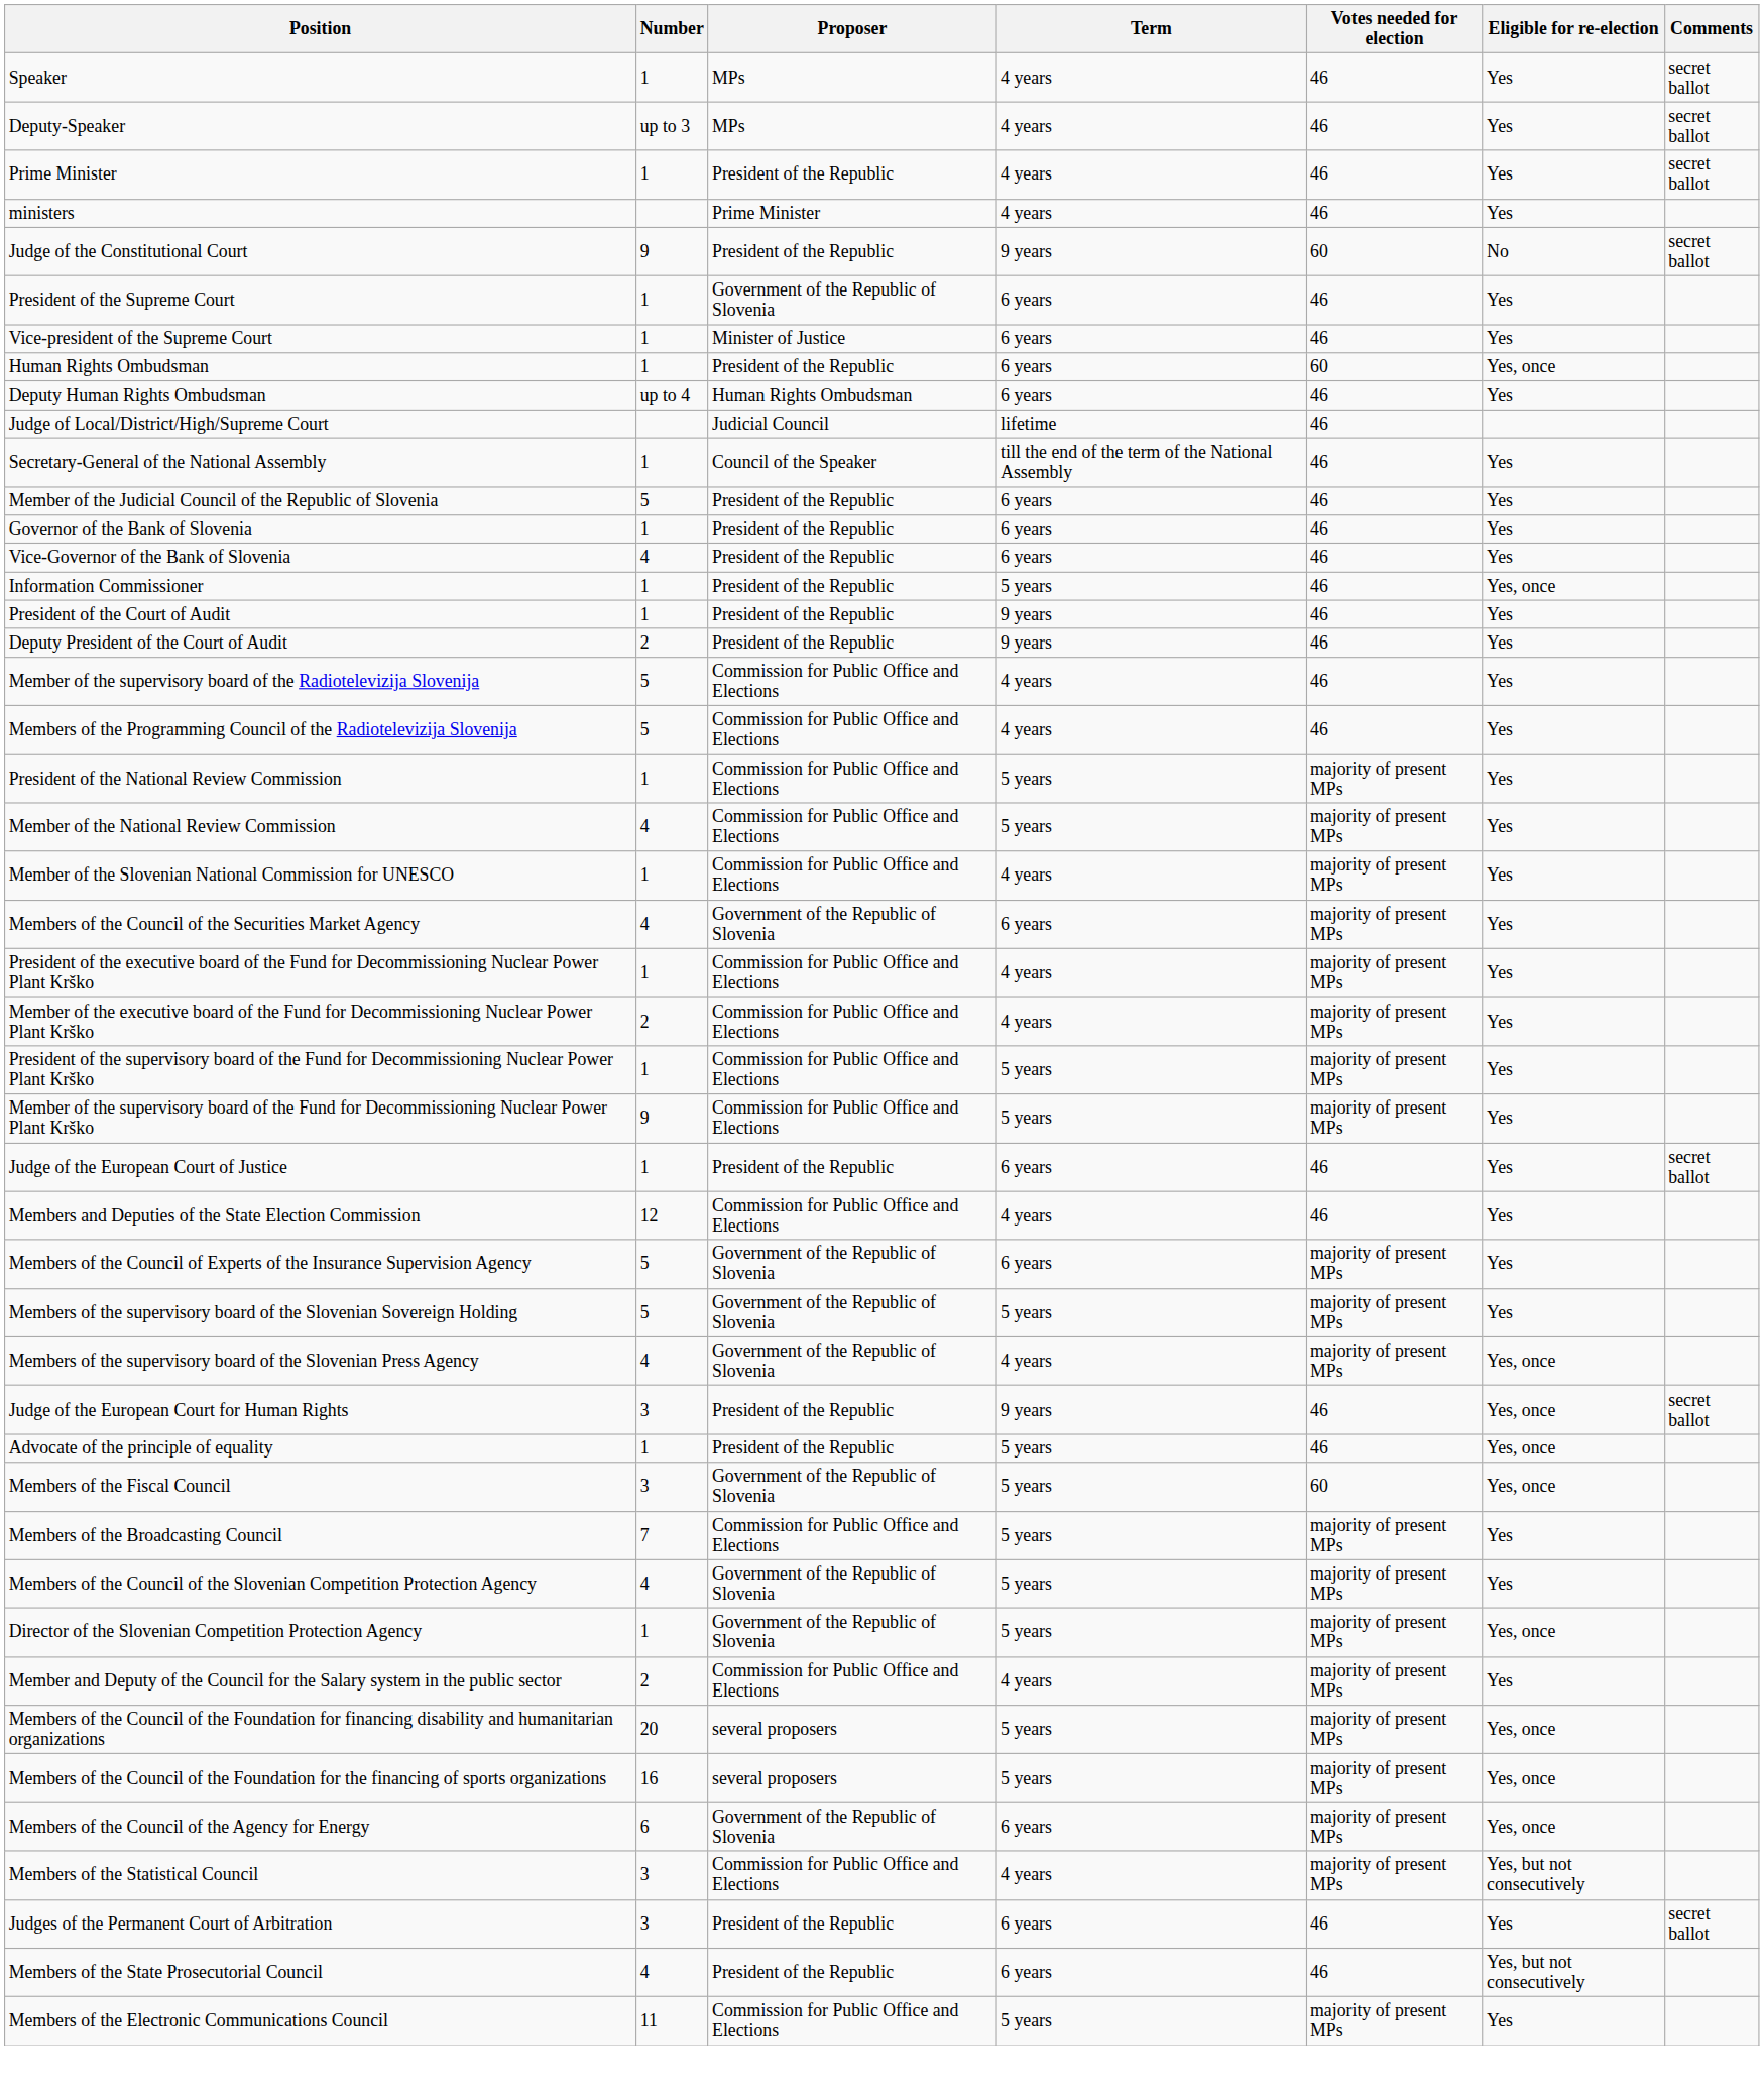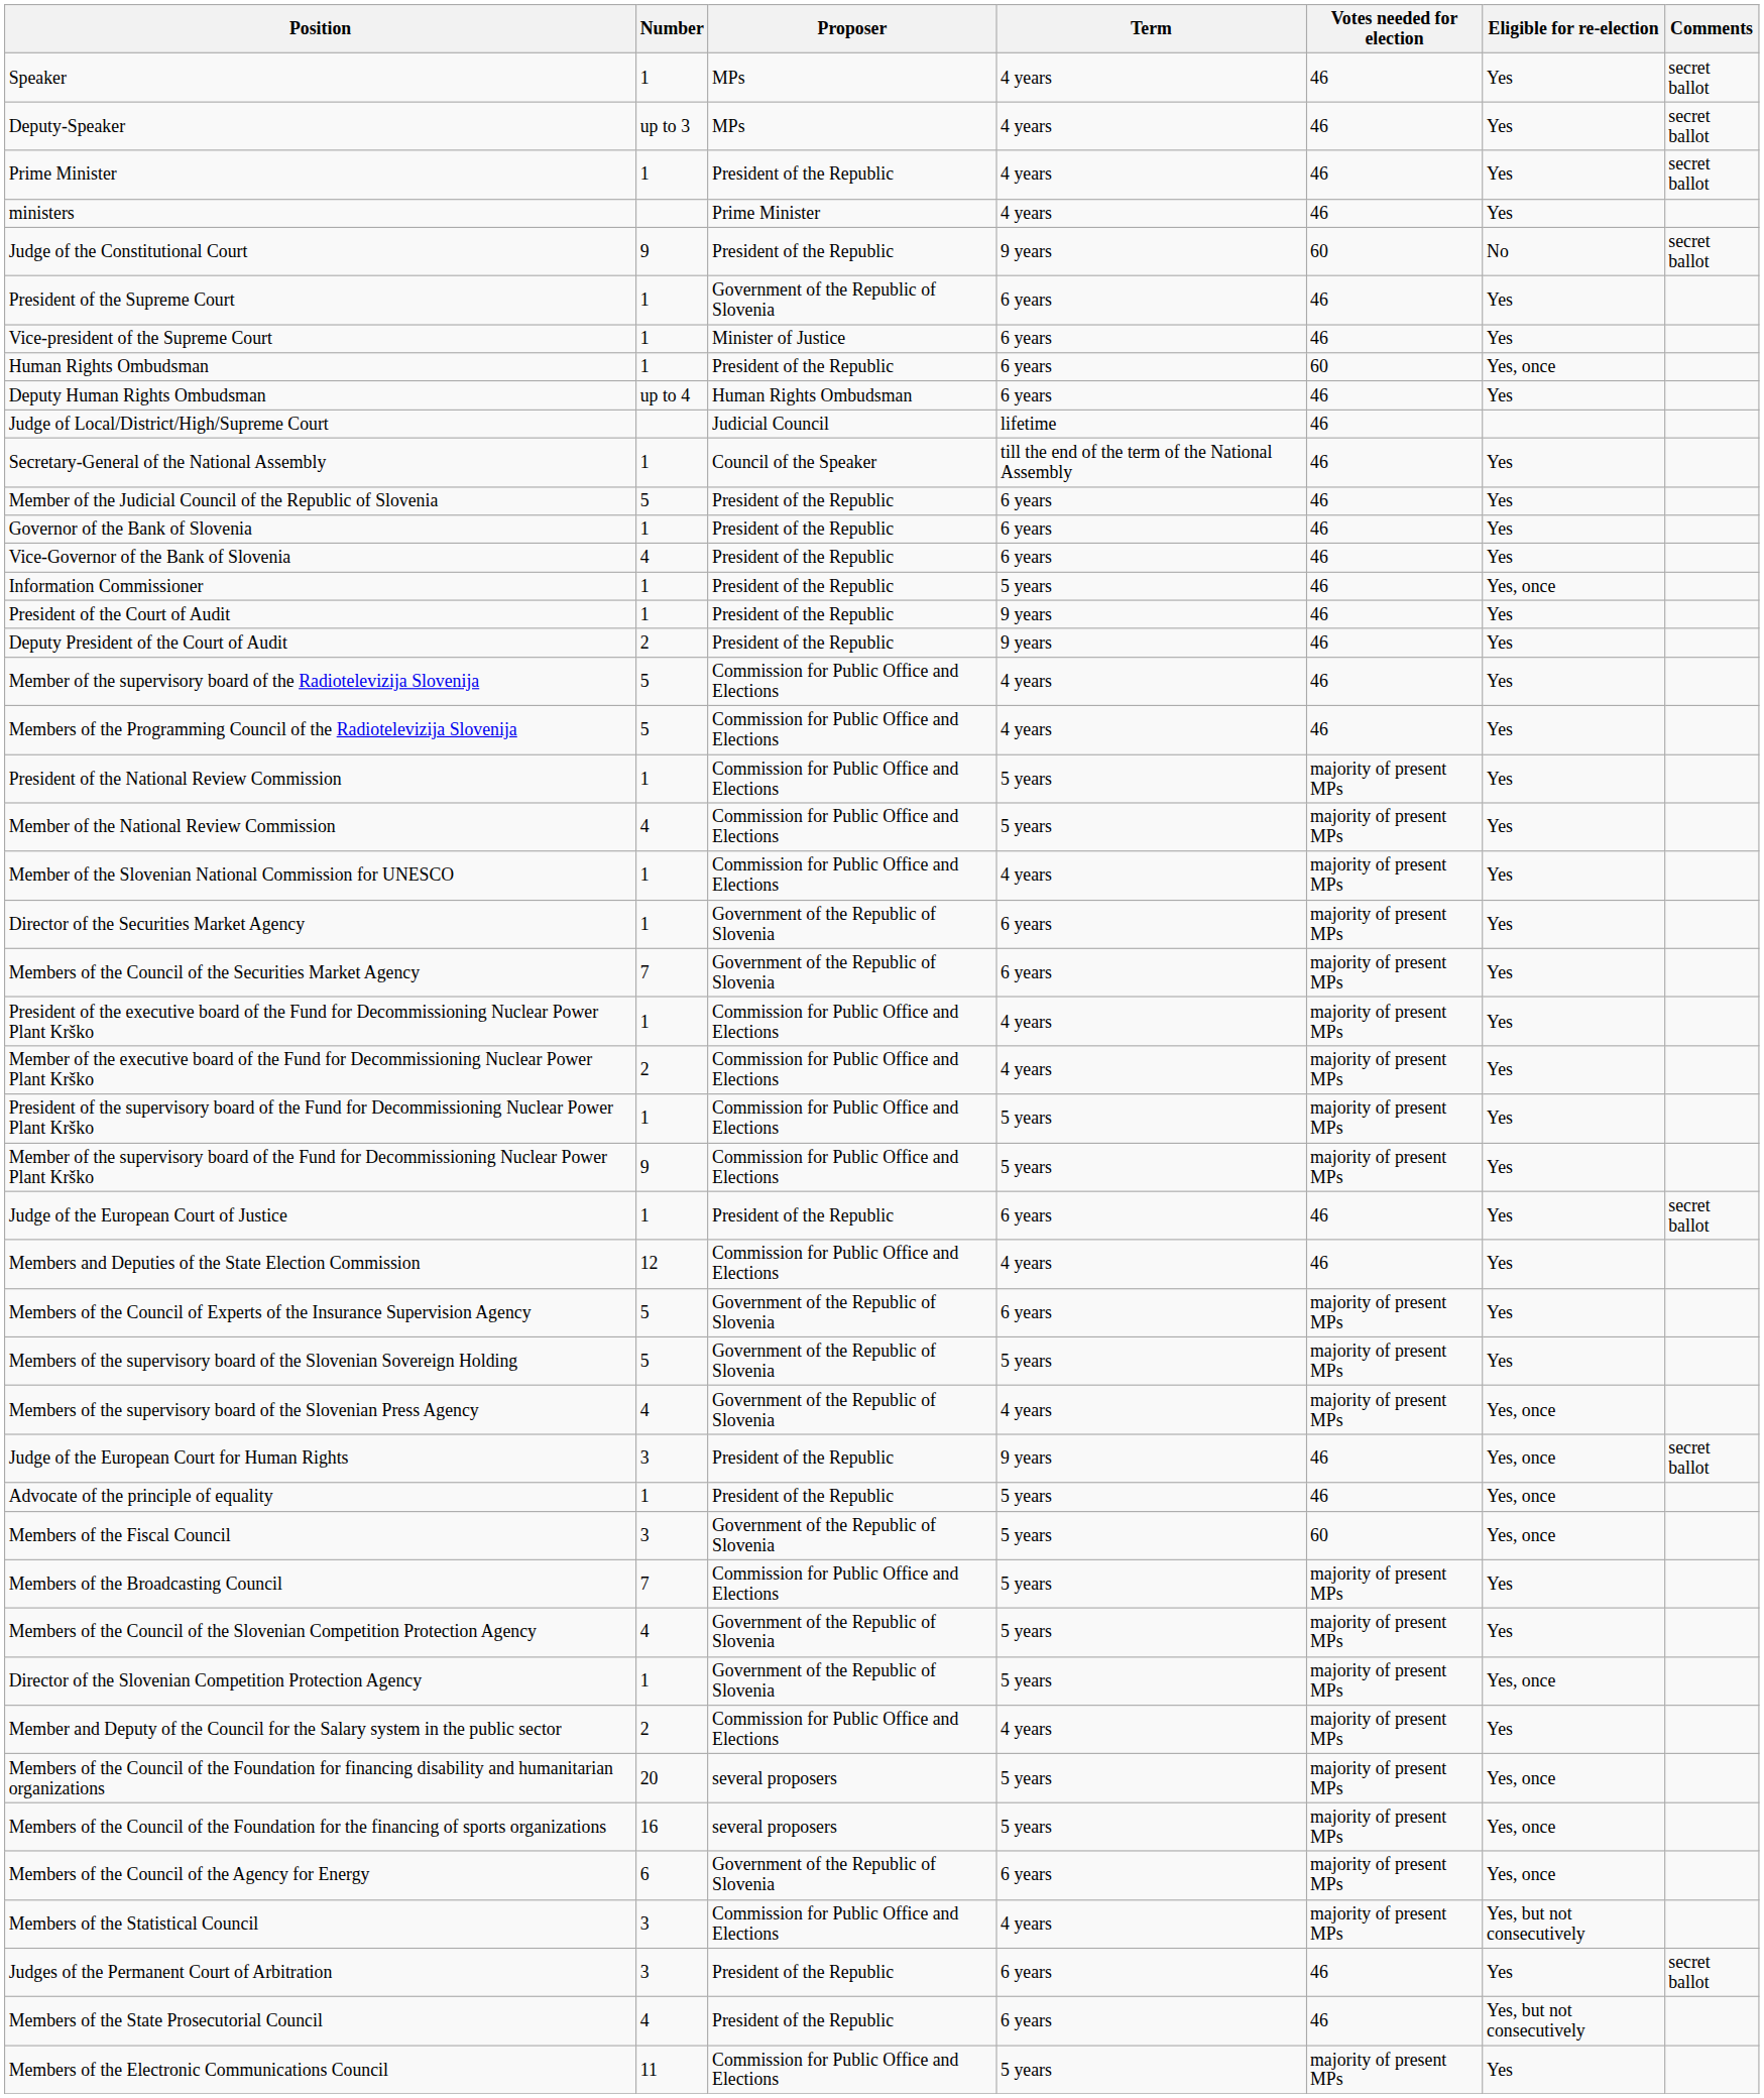 <table class="wikitable">
 <tr>
 <th>Position</th>
 <th>Number</th>
 <th>Proposer</th>
 <th>Term</th>
 <th>Votes needed for election</th>
 <th>Eligible for re-election</th>
 <th>Comments</th>
 </tr>
 <tr>
 <td>Speaker</td>
 <td>1</td>
 <td>MPs</td>
 <td>4 years</td>
 <td>46</td>
 <td>Yes</td>
 <td>secret ballot</td>
 </tr>
 <tr>
 <td>Deputy-Speaker</td>
 <td>up to 3</td>
 <td>MPs</td>
 <td>4 years</td>
 <td>46</td>
 <td>Yes</td>
 <td>secret ballot</td>
 </tr>
 <tr>
 <td>Prime Minister</td>
 <td>1</td>
 <td>President of the Republic</td>
 <td>4 years</td>
 <td>46</td>
 <td>Yes</td>
 <td>secret ballot</td>
 </tr>
 <tr>
 <td>ministers</td>
 <td></td>
 <td>Prime Minister</td>
 <td>4 years</td>
 <td>46</td>
 <td>Yes</td>
 <td></td>
 </tr>
 <tr>
 <td>Judge of the Constitutional Court</td>
 <td>9</td>
 <td>President of the Republic</td>
 <td>9 years</td>
 <td>60</td>
 <td>No</td>
 <td>secret ballot</td>
 </tr>
 <tr>
 <td>President of the Supreme Court</td>
 <td>1</td>
 <td>Government of the Republic of Slovenia</td>
 <td>6 years</td>
 <td>46</td>
 <td>Yes</td>
 <td></td>
 </tr>
 <tr>
 <td>Vice-president of the Supreme Court</td>
 <td>1</td>
 <td>Minister of Justice</td>
 <td>6 years</td>
 <td>46</td>
 <td>Yes</td>
 <td></td>
 </tr>
 <tr>
 <td>Human Rights Ombudsman</td>
 <td>1</td>
 <td>President of the Republic</td>
 <td>6 years</td>
 <td>60</td>
 <td>Yes, once</td>
 <td></td>
 </tr>
 <tr>
 <td>Deputy Human Rights Ombudsman</td>
 <td>up to 4</td>
 <td>Human Rights Ombudsman</td>
 <td>6 years</td>
 <td>46</td>
 <td>Yes</td>
 <td></td>
 </tr>
 <tr>
 <td>Judge of Local/District/High/Supreme Court</td>
 <td></td>
 <td>Judicial Council</td>
 <td>lifetime</td>
 <td>46</td>
 <td></td>
 <td></td>
 </tr>
 <tr>
 <td>Secretary-General of the National Assembly</td>
 <td>1</td>
 <td>Council of the Speaker</td>
 <td>till the end of the term of the National Assembly</td>
 <td>46</td>
 <td>Yes</td>
 <td></td>
 </tr>
 <tr>
 <td>Member of the Judicial Council of the Republic of Slovenia</td>
 <td>5</td>
 <td>President of the Republic</td>
 <td>6 years</td>
 <td>46</td>
 <td>Yes</td>
 <td></td>
 </tr>
 <tr>
 <td>Governor of the Bank of Slovenia</td>
 <td>1</td>
 <td>President of the Republic</td>
 <td>6 years</td>
 <td>46</td>
 <td>Yes</td>
 <td></td>
 </tr>
 <tr>
 <td>Vice-Governor of the Bank of Slovenia</td>
 <td>4</td>
 <td>President of the Republic</td>
 <td>6 years</td>
 <td>46</td>
 <td>Yes</td>
 <td></td>
 </tr>
 <tr>
 <td>Information Commissioner</td>
 <td>1</td>
 <td>President of the Republic</td>
 <td>5 years</td>
 <td>46</td>
 <td>Yes, once</td>
 <td></td>
 </tr>
 <tr>
 <td>President of the Court of Audit</td>
 <td>1</td>
 <td>President of the Republic</td>
 <td>9 years</td>
 <td>46</td>
 <td>Yes</td>
 <td></td>
 </tr>
 <tr>
 <td>Deputy President of the Court of Audit</td>
 <td>2</td>
 <td>President of the Republic</td>
 <td>9 years</td>
 <td>46</td>
 <td>Yes</td>
 <td></td>
 </tr>
 <tr>
 <td>Member of the supervisory board of the <a href='#'>Radiotelevizija Slovenija</a></td>
 <td>5</td>
 <td>Commission for Public Office and Elections</td>
 <td>4 years</td>
 <td>46</td>
 <td>Yes</td>
 <td></td>
 </tr>
 <tr>
 <td>Members of the Programming Council of the <a href='#'>Radiotelevizija Slovenija</a></td>
 <td>5</td>
 <td>Commission for Public Office and Elections</td>
 <td>4 years</td>
 <td>46</td>
 <td>Yes</td>
 <td></td>
 </tr>
 <tr>
 <td>President of the National Review Commission</td>
 <td>1</td>
 <td>Commission for Public Office and Elections</td>
 <td>5 years</td>
 <td>majority of present MPs</td>
 <td>Yes</td>
 <td></td>
 </tr>
 <tr>
 <td>Member of the National Review Commission</td>
 <td>4</td>
 <td>Commission for Public Office and Elections</td>
 <td>5 years</td>
 <td>majority of present MPs</td>
 <td>Yes</td>
 <td></td>
 </tr>
 <tr>
 <td>Member of the Slovenian National Commission for UNESCO</td>
 <td>1</td>
 <td>Commission for Public Office and Elections</td>
 <td>4 years</td>
 <td>majority of present MPs</td>
 <td>Yes</td>
 <td></td>
 </tr>
 <tr>
+<td>Director of the Securities Market Agency</td>
+<td>1</td>
+<td>Government of the Republic of Slovenia</td>
+<td>6 years</td>
+<td>majority of present MPs</td>
+<td>Yes</td>
+<td></td>
+</tr>
+<tr>
 <td>Members of the Council of the Securities Market Agency</td>
-<td>4</td>
+<td>7</td>
 <td>Government of the Republic of Slovenia</td>
 <td>6 years</td>
 <td>majority of present MPs</td>
 <td>Yes</td>
 <td></td>
 </tr>
 <tr>
 <td>President of the executive board of the Fund for Decommissioning Nuclear Power Plant Krško</td>
 <td>1</td>
 <td>Commission for Public Office and Elections</td>
 <td>4 years</td>
 <td>majority of present MPs</td>
 <td>Yes</td>
 <td></td>
 </tr>
 <tr>
 <td>Member of the executive board of the Fund for Decommissioning Nuclear Power Plant Krško</td>
 <td>2</td>
 <td>Commission for Public Office and Elections</td>
 <td>4 years</td>
 <td>majority of present MPs</td>
 <td>Yes</td>
 <td></td>
 </tr>
 <tr>
 <td>President of the supervisory board of the Fund for Decommissioning Nuclear Power Plant Krško</td>
 <td>1</td>
 <td>Commission for Public Office and Elections</td>
 <td>5 years</td>
 <td>majority of present MPs</td>
 <td>Yes</td>
 <td></td>
 </tr>
 <tr>
 <td>Member of the supervisory board of the Fund for Decommissioning Nuclear Power Plant Krško</td>
 <td>9</td>
 <td>Commission for Public Office and Elections</td>
 <td>5 years</td>
 <td>majority of present MPs</td>
 <td>Yes</td>
 <td></td>
 </tr>
 <tr>
 <td>Judge of the European Court of Justice</td>
 <td>1</td>
 <td>President of the Republic</td>
 <td>6 years</td>
 <td>46</td>
 <td>Yes</td>
 <td>secret ballot</td>
 </tr>
 <tr>
 <td>Members and Deputies of the State Election Commission</td>
 <td>12</td>
 <td>Commission for Public Office and Elections</td>
 <td>4 years</td>
 <td>46</td>
 <td>Yes</td>
 <td></td>
 </tr>
 <tr>
 <td>Members of the Council of Experts of the Insurance Supervision Agency</td>
 <td>5</td>
 <td>Government of the Republic of Slovenia</td>
 <td>6 years</td>
 <td>majority of present MPs</td>
 <td>Yes</td>
 <td></td>
 </tr>
 <tr>
 <td>Members of the supervisory board of the Slovenian Sovereign Holding</td>
 <td>5</td>
 <td>Government of the Republic of Slovenia</td>
 <td>5 years</td>
 <td>majority of present MPs</td>
 <td>Yes</td>
 <td></td>
 </tr>
 <tr>
 <td>Members of the supervisory board of the Slovenian Press Agency</td>
 <td>4</td>
 <td>Government of the Republic of Slovenia</td>
 <td>4 years</td>
 <td>majority of present MPs</td>
 <td>Yes, once</td>
 <td></td>
 </tr>
 <tr>
 <td>Judge of the European Court for Human Rights</td>
 <td>3</td>
 <td>President of the Republic</td>
 <td>9 years</td>
 <td>46</td>
 <td>Yes, once</td>
 <td>secret ballot</td>
 </tr>
 <tr>
 <td>Advocate of the principle of equality</td>
 <td>1</td>
 <td>President of the Republic</td>
 <td>5 years</td>
 <td>46</td>
 <td>Yes, once</td>
 <td></td>
 </tr>
 <tr>
 <td>Members of the Fiscal Council</td>
 <td>3</td>
 <td>Government of the Republic of Slovenia</td>
 <td>5 years</td>
 <td>60</td>
 <td>Yes, once</td>
 <td></td>
 </tr>
 <tr>
 <td>Members of the Broadcasting Council</td>
 <td>7</td>
 <td>Commission for Public Office and Elections</td>
 <td>5 years</td>
 <td>majority of present MPs</td>
 <td>Yes</td>
 <td></td>
 </tr>
 <tr>
 <td>Members of the Council of the Slovenian Competition Protection Agency</td>
 <td>4</td>
 <td>Government of the Republic of Slovenia</td>
 <td>5 years</td>
 <td>majority of present MPs</td>
 <td>Yes</td>
 <td></td>
 </tr>
 <tr>
 <td>Director of the Slovenian Competition Protection Agency</td>
 <td>1</td>
 <td>Government of the Republic of Slovenia</td>
 <td>5 years</td>
 <td>majority of present MPs</td>
 <td>Yes, once</td>
 <td></td>
 </tr>
 <tr>
 <td>Member and Deputy of the Council for the Salary system in the public sector</td>
 <td>2</td>
 <td>Commission for Public Office and Elections</td>
 <td>4 years</td>
 <td>majority of present MPs</td>
 <td>Yes</td>
 <td></td>
 </tr>
 <tr>
 <td>Members of the Council of the Foundation for financing disability and humanitarian organizations</td>
 <td>20</td>
 <td>several proposers</td>
 <td>5 years</td>
 <td>majority of present MPs</td>
 <td>Yes, once</td>
 <td></td>
 </tr>
 <tr>
 <td>Members of the Council of the Foundation for the financing of sports organizations</td>
 <td>16</td>
 <td>several proposers</td>
 <td>5 years</td>
 <td>majority of present MPs</td>
 <td>Yes, once</td>
 <td></td>
 </tr>
 <tr>
 <td>Members of the Council of the Agency for Energy</td>
 <td>6</td>
 <td>Government of the Republic of Slovenia</td>
 <td>6 years</td>
 <td>majority of present MPs</td>
 <td>Yes, once</td>
 <td></td>
 </tr>
 <tr>
 <td>Members of the Statistical Council</td>
 <td>3</td>
 <td>Commission for Public Office and Elections</td>
 <td>4 years</td>
 <td>majority of present MPs</td>
 <td>Yes, but not consecutively</td>
 <td></td>
 </tr>
 <tr>
 <td>Judges of the Permanent Court of Arbitration</td>
 <td>3</td>
 <td>President of the Republic</td>
 <td>6 years</td>
 <td>46</td>
 <td>Yes</td>
 <td>secret ballot</td>
 </tr>
 <tr>
 <td>Members of the State Prosecutorial Council</td>
 <td>4</td>
 <td>President of the Republic</td>
 <td>6 years</td>
 <td>46</td>
 <td>Yes, but not consecutively</td>
 <td></td>
 </tr>
 <tr>
 <td>Members of the Electronic Communications Council</td>
 <td>11</td>
 <td>Commission for Public Office and Elections</td>
 <td>5 years</td>
 <td>majority of present MPs</td>
 <td>Yes</td>
 <td></td>
 </tr>
 </table>
